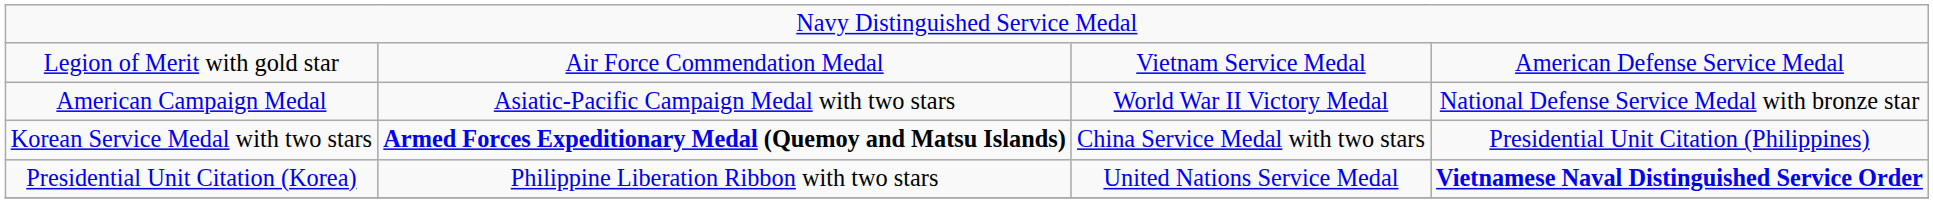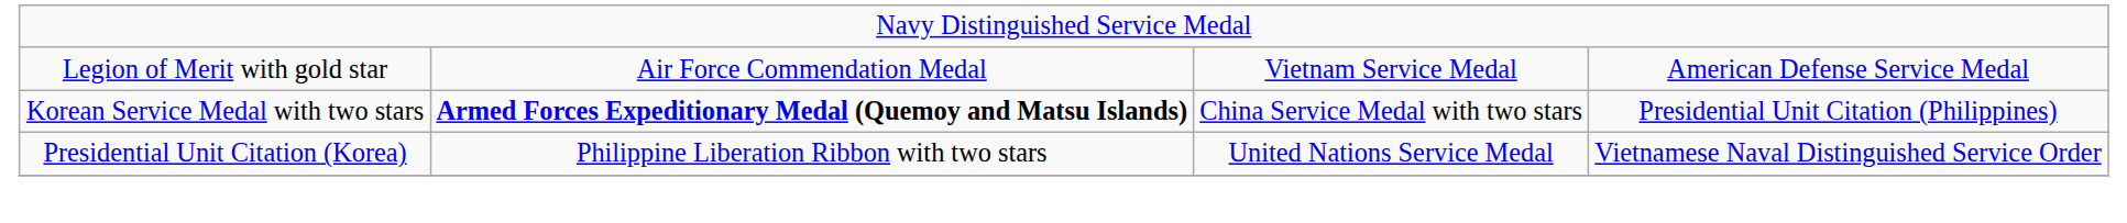 <table class="wikitable" style="margin:1em auto; text-align:center;">
 <tr>
 <td colspan="4"><a href='#'>Navy Distinguished Service Medal</a></td>
 </tr>
 <tr>
 <td colspan="1"><a href='#'>Legion of Merit</a> with gold star</td>
 <td colspan="1"><a href='#'>Air Force Commendation Medal</a></td>
 <td colspan="1"><a href='#'>Vietnam Service Medal</a></td>
 <td colspan="1"><a href='#'>American Defense Service Medal</a></td>
 </tr>
 <tr>
-<td colspan="1"><a href='#'>American Campaign Medal</a></td>
-<td colspan="1"><a href='#'>Asiatic-Pacific Campaign Medal</a> with two stars</td>
-<td colspan="1"><a href='#'>World War II Victory Medal</a></td>
-<td colspan="1"><a href='#'>National Defense Service Medal</a> with bronze star</td>
-</tr>
-<tr>
 <td colspan="1"><a href='#'>Korean Service Medal</a> with two stars</td>
 <td colspan="1"><strong><a href='#'>Armed Forces Expeditionary Medal</a> (Quemoy and Matsu Islands)</strong></td>
 <td colspan="1"><a href='#'>China Service Medal</a> with two stars</td>
 <td colspan="1"><a href='#'>Presidential Unit Citation (Philippines)</a></td>
 </tr>
 <tr>
 <td colspan="1"><a href='#'>Presidential Unit Citation (Korea)</a></td>
 <td colspan="1"><a href='#'>Philippine Liberation Ribbon</a> with two stars</td>
 <td colspan="1"><a href='#'>United Nations Service Medal</a></td>
-<td colspan="1"><strong><a href='#'>Vietnamese Naval Distinguished Service Order</a></strong></td>
+<td colspan="1"><a href='#'>Vietnamese Naval Distinguished Service Order</a></td>
 </tr>
 <tr>
 </tr>
 </table>
